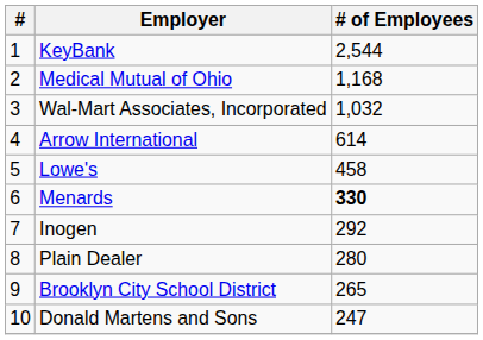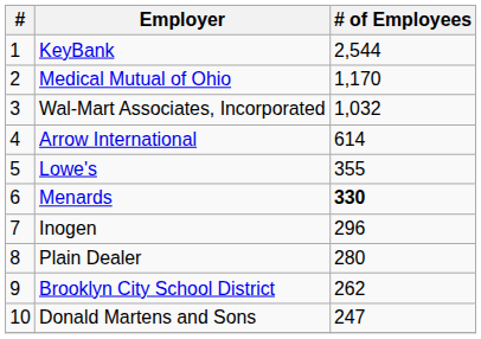 <table class="wikitable" border="1">
 <tr>
 <th>#</th>
 <th>Employer</th>
 <th># of Employees</th>
 </tr>
 <tr>
 <td>1</td>
 <td><a href='#'>KeyBank</a></td>
 <td>2,544</td>
 </tr>
 <tr>
 <td>2</td>
 <td><a href='#'>Medical Mutual of Ohio</a></td>
-<td>1,168</td>
+<td>1,170</td>
 </tr>
 <tr>
 <td>3</td>
 <td>Wal-Mart Associates, Incorporated</td>
 <td>1,032</td>
 </tr>
 <tr>
 <td>4</td>
 <td><a href='#'>Arrow International</a></td>
 <td>614</td>
 </tr>
 <tr>
 <td>5</td>
 <td><a href='#'>Lowe's</a></td>
-<td>458</td>
+<td>355</td>
 </tr>
 <tr>
 <td>6</td>
 <td><a href='#'>Menards</a></td>
 <td><strong>330</strong></td>
 </tr>
 <tr>
 <td>7</td>
 <td>Inogen</td>
-<td>292</td>
+<td>296</td>
 </tr>
 <tr>
 <td>8</td>
 <td>Plain Dealer</td>
 <td>280</td>
 </tr>
 <tr>
 <td>9</td>
 <td><a href='#'>Brooklyn City School District</a></td>
-<td>265</td>
+<td>262</td>
 </tr>
 <tr>
 <td>10</td>
 <td>Donald Martens and Sons</td>
 <td>247</td>
 </tr>
 <tr>
 </tr>
 </table>
